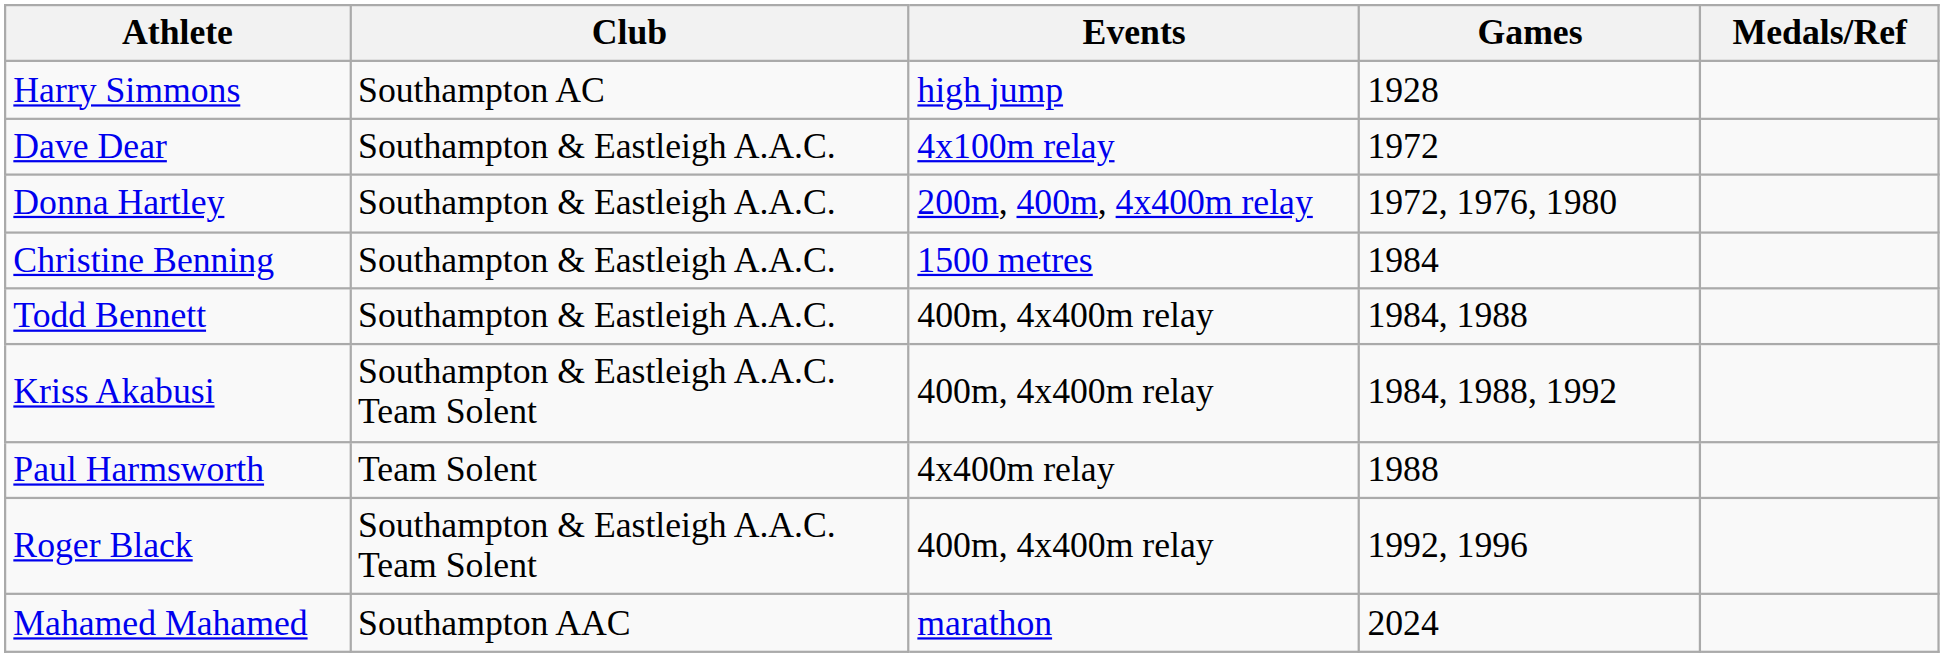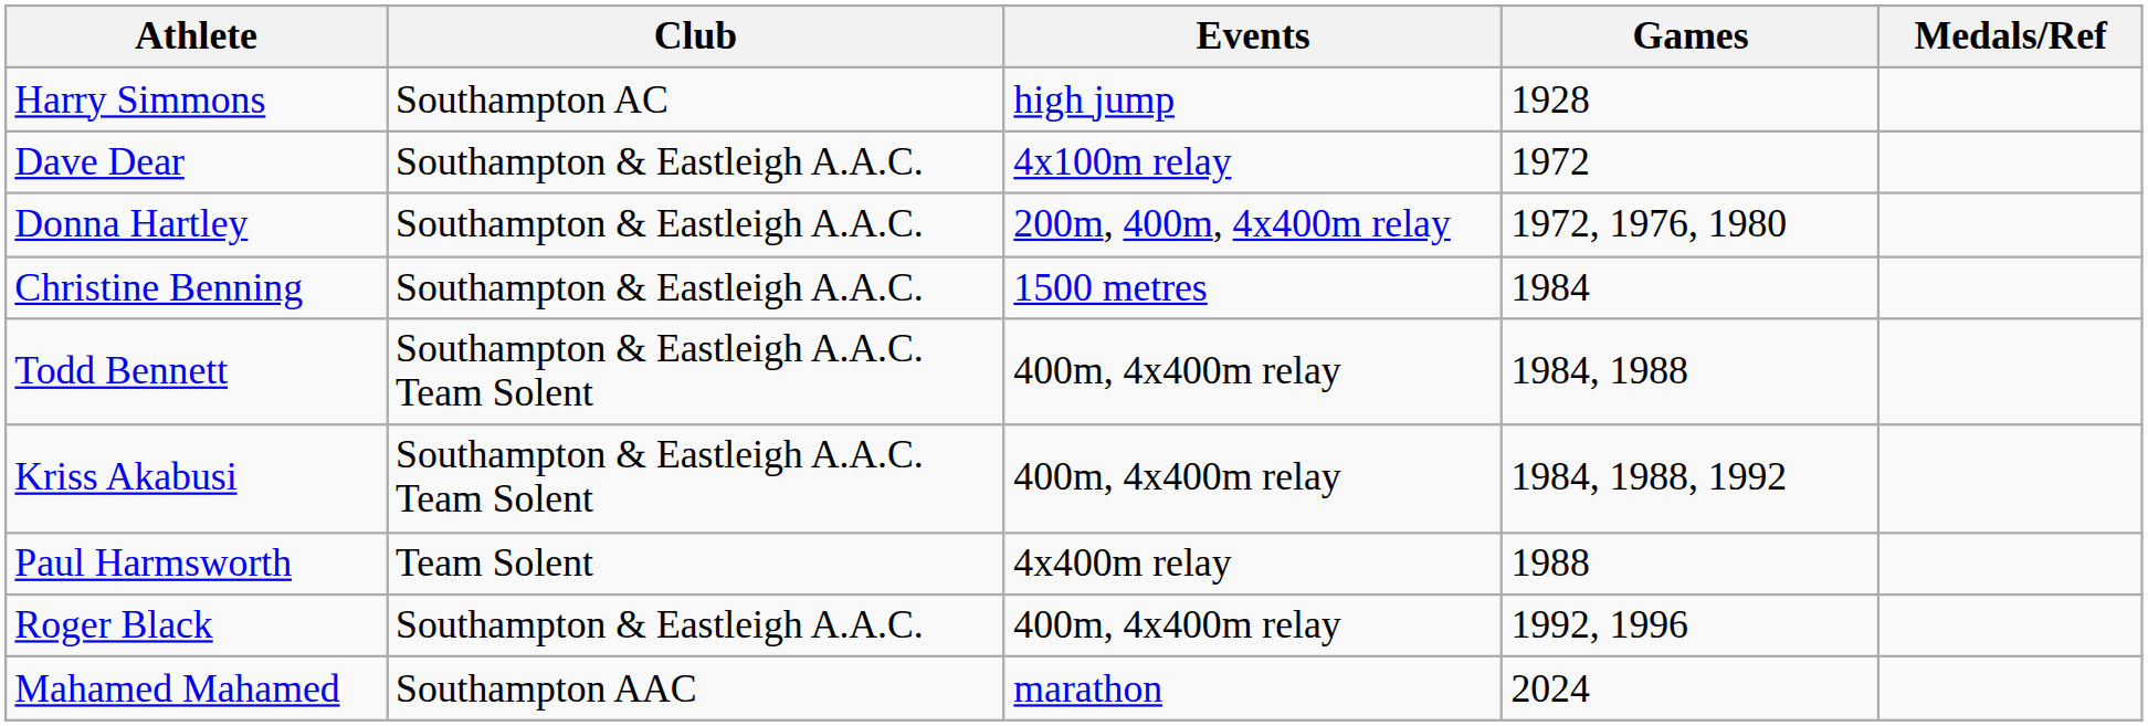 <table class="wikitable">
 <tr>
 <th width=150>Athlete</th>
 <th width=250>Club</th>
 <th width=200>Events</th>
 <th width=150>Games</th>
 <th width=100>Medals/Ref</th>
 </tr>
 <tr>
 <td><a href='#'>Harry Simmons</a></td>
 <td>Southampton AC</td>
 <td><a href='#'>high jump</a></td>
 <td>1928</td>
 <td></td>
 </tr>
 <tr>
 <td><a href='#'>Dave Dear</a></td>
 <td>Southampton & Eastleigh A.A.C.</td>
 <td><a href='#'>4x100m relay</a></td>
 <td>1972</td>
 <td></td>
 </tr>
 <tr>
 <td><a href='#'>Donna Hartley</a></td>
 <td>Southampton & Eastleigh A.A.C.</td>
 <td><a href='#'>200m</a>, <a href='#'>400m</a>, <a href='#'>4x400m relay</a></td>
 <td>1972, 1976, 1980</td>
 <td></td>
 </tr>
 <tr>
 <td><a href='#'>Christine Benning</a></td>
 <td>Southampton & Eastleigh A.A.C.</td>
 <td><a href='#'>1500 metres</a></td>
 <td>1984</td>
 <td></td>
 </tr>
 <tr>
 <td><a href='#'>Todd Bennett</a></td>
-<td>Southampton & Eastleigh A.A.C.</td>
+<td>Southampton & Eastleigh A.A.C. <br>Team Solent</td>
 <td>400m, 4x400m relay</td>
 <td>1984, 1988</td>
 <td></td>
 </tr>
 <tr>
 <td><a href='#'>Kriss Akabusi</a></td>
 <td>Southampton & Eastleigh A.A.C. <br> Team Solent</td>
 <td>400m,  4x400m relay</td>
 <td>1984, 1988, 1992</td>
 <td></td>
 </tr>
 <tr>
 <td><a href='#'>Paul Harmsworth</a></td>
 <td>Team Solent</td>
 <td>4x400m relay</td>
 <td>1988</td>
 <td></td>
 </tr>
 <tr>
 <td><a href='#'>Roger Black</a></td>
-<td>Southampton & Eastleigh A.A.C. <br>Team Solent</td>
+<td>Southampton & Eastleigh A.A.C.</td>
 <td>400m, 4x400m relay</td>
 <td>1992, 1996</td>
 <td></td>
 </tr>
 <tr>
 <td><a href='#'>Mahamed Mahamed</a></td>
 <td>Southampton AAC</td>
 <td><a href='#'>marathon</a></td>
 <td>2024</td>
 <td></td>
 </tr>
 </table>
